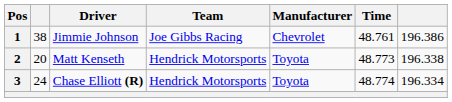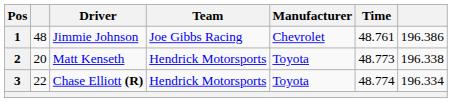 <table class="wikitable" style="font-size:95%">
 <tr>
 <th>Pos</th>
 <th></th>
 <th>Driver</th>
 <th>Team</th>
 <th>Manufacturer</th>
 <th>Time</th>
 <th></th>
 </tr>
 <tr>
 <th>1</th>
-<td>38</td>
+<td>48</td>
 <td><a href='#'>Jimmie Johnson</a></td>
 <td><a href='#'>Joe Gibbs Racing</a></td>
 <td><a href='#'>Chevrolet</a></td>
 <td>48.761</td>
 <td>196.386</td>
 </tr>
 <tr>
 <th>2</th>
 <td>20</td>
 <td><a href='#'>Matt Kenseth</a></td>
 <td><a href='#'>Hendrick Motorsports</a></td>
 <td><a href='#'>Toyota</a></td>
 <td>48.773</td>
 <td>196.338</td>
 </tr>
 <tr>
 <th>3</th>
-<td>24</td>
+<td>22</td>
 <td><a href='#'>Chase Elliott</a> <strong>(R)</strong></td>
 <td><a href='#'>Hendrick Motorsports</a></td>
 <td><a href='#'>Toyota</a></td>
 <td>48.774</td>
 <td>196.334</td>
 </tr>
 <tr>
 <th colspan="7"></th>
 </tr>
 </table>
